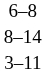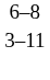 <table style="text-align:center">
 <tr>
 <th width=200></th>
 <th width=100></th>
 <th width=200></th>
 </tr>
 <tr>
 <td align=right></td>
 <td>6–8</td>
 <td align=left><strong></strong></td>
 </tr>
 <tr>
 <td align=right></td>
-<td>8–14</td>
-<td align=left><strong></strong></td>
-</tr>
-<tr>
-<td align=right></td>
 <td>3–11</td>
 <td align=left><strong></strong></td>
 </tr>
 </table>
